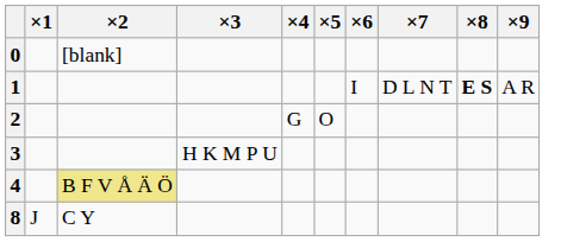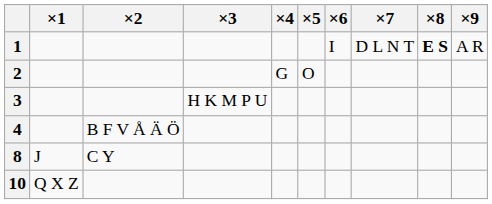 <table class="wikitable floatright">
 <tr>
 <th></th>
 <th>×1</th>
 <th>×2</th>
 <th>×3</th>
 <th>×4</th>
 <th>×5</th>
 <th>×6</th>
 <th>×7</th>
 <th>×8</th>
 <th>×9</th>
-</tr>
-<tr>
-<th>0</th>
-<td></td>
-<td>[blank]</td>
-<td></td>
-<td></td>
-<td></td>
-<td></td>
-<td></td>
-<td></td>
-<td></td>
 </tr>
 <tr>
 <th>1</th>
 <td></td>
 <td></td>
 <td></td>
 <td></td>
 <td></td>
 <td>I</td>
 <td>D L N T</td>
 <td><strong>E S</strong></td>
 <td>A R</td>
 </tr>
 <tr>
 <th>2</th>
 <td></td>
 <td></td>
 <td></td>
 <td>G</td>
 <td>O</td>
 <td></td>
 <td></td>
 <td></td>
 <td></td>
 </tr>
 <tr>
 <th>3</th>
 <td></td>
 <td></td>
 <td>H K M P U</td>
 <td></td>
 <td></td>
 <td></td>
 <td></td>
 <td></td>
 <td></td>
 </tr>
 <tr>
 <th>4</th>
 <td></td>
-<td style="background: khaki;">B F V Å Ä Ö</td>
+<td>B F V Å Ä Ö</td>
 <td></td>
 <td></td>
 <td></td>
 <td></td>
 <td></td>
 <td></td>
 <td></td>
 </tr>
 <tr>
 <th>8</th>
 <td>J</td>
 <td>C Y</td>
 <td></td>
 <td></td>
 <td></td>
 <td></td>
 <td></td>
 <td></td>
 <td></td>
 </tr>
+<tr>
+<th>10</th>
+<td>Q X Z</td>
+<td></td>
+<td></td>
+<td></td>
+<td></td>
+<td></td>
+<td></td>
+<td></td>
+<td></td>
+</tr>
 </table>
